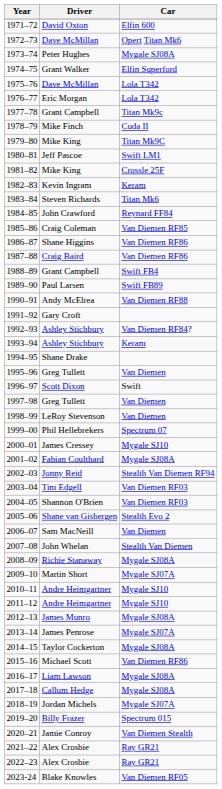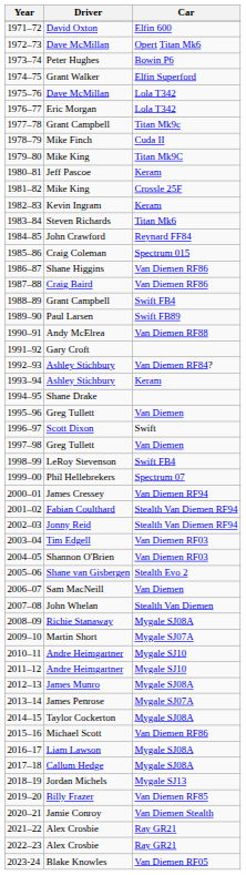 <table class="wikitable" style="font-size:87%;">
 <tr>
 <th>Year</th>
 <th>Driver</th>
 <th>Car</th>
 </tr>
 <tr>
 </tr>
 <tr>
 <td>1971–72</td>
 <td> <a href='#'>David Oxton</a></td>
 <td><a href='#'>Elfin 600</a></td>
 </tr>
 <tr>
 <td>1972–73</td>
 <td> <a href='#'>Dave McMillan</a></td>
 <td><a href='#'>Opert</a> <a href='#'>Titan Mk6</a></td>
 </tr>
 <tr>
 <td>1973–74</td>
 <td> Peter Hughes</td>
-<td><a href='#'>Mygale SJ08A</a></td>
+<td><a href='#'>Bowin P6</a></td>
 </tr>
 <tr>
 <td>1974–75</td>
 <td> Grant Walker</td>
 <td><a href='#'>Elfin Superford</a></td>
 </tr>
 <tr>
 <td>1975–76</td>
 <td> <a href='#'>Dave McMillan</a></td>
 <td><a href='#'>Lola T342</a></td>
 </tr>
 <tr>
 <td>1976–77</td>
 <td> Eric Morgan</td>
 <td><a href='#'>Lola T342</a></td>
 </tr>
 <tr>
 <td>1977–78</td>
 <td> Grant Campbell</td>
 <td><a href='#'>Titan Mk9c</a></td>
 </tr>
 <tr>
 <td>1978–79</td>
 <td> Mike Finch</td>
 <td><a href='#'>Cuda II</a></td>
 </tr>
 <tr>
 <td>1979–80</td>
 <td> Mike King</td>
 <td><a href='#'>Titan Mk9C</a></td>
 </tr>
 <tr>
 <td>1980–81</td>
 <td> Jeff Pascoe</td>
-<td><a href='#'>Swift LM1</a></td>
+<td><a href='#'>Keram</a></td>
 </tr>
 <tr>
 <td>1981–82</td>
 <td> Mike King</td>
 <td><a href='#'>Crossle 25F</a></td>
 </tr>
 <tr>
 <td>1982–83</td>
 <td> Kevin Ingram</td>
 <td><a href='#'>Keram</a></td>
 </tr>
 <tr>
 <td>1983–84</td>
 <td> Steven Richards</td>
 <td><a href='#'>Titan Mk6</a></td>
 </tr>
 <tr>
 <td>1984–85</td>
 <td> John Crawford</td>
 <td><a href='#'>Reynard FF84</a></td>
 </tr>
 <tr>
 <td>1985–86</td>
 <td> Craig Coleman</td>
-<td><a href='#'>Van Diemen RF85</a></td>
+<td><a href='#'>Spectrum 015</a></td>
 </tr>
 <tr>
 <td>1986–87</td>
 <td> Shane Higgins</td>
 <td><a href='#'>Van Diemen RF86</a></td>
 </tr>
 <tr>
 <td>1987–88</td>
 <td> <a href='#'>Craig Baird</a></td>
 <td><a href='#'>Van Diemen RF86</a></td>
 </tr>
 <tr>
 <td>1988–89</td>
 <td> Grant Campbell</td>
 <td><a href='#'>Swift FB4</a></td>
 </tr>
 <tr>
 <td>1989–90</td>
 <td> Paul Larsen</td>
 <td><a href='#'>Swift FB89</a></td>
 </tr>
 <tr>
 <td>1990–91</td>
 <td> Andy McElrea</td>
 <td><a href='#'>Van Diemen RF88</a></td>
 </tr>
 <tr>
 <td>1991–92</td>
 <td> Gary Croft</td>
 <td></td>
 </tr>
 <tr>
 <td>1992–93</td>
 <td> <a href='#'>Ashley Stichbury</a></td>
 <td><a href='#'>Van Diemen RF84</a>?</td>
 </tr>
 <tr>
 <td>1993–94</td>
 <td> <a href='#'>Ashley Stichbury</a></td>
 <td><a href='#'>Keram</a></td>
 </tr>
 <tr>
 <td>1994–95</td>
 <td> Shane Drake</td>
 <td></td>
 </tr>
 <tr>
 <td>1995–96</td>
 <td> Greg Tullett</td>
 <td><a href='#'>Van Diemen</a></td>
 </tr>
 <tr>
 <td>1996–97</td>
 <td> <a href='#'>Scott Dixon</a></td>
 <td>Swift</td>
 </tr>
 <tr>
 <td>1997–98</td>
 <td> Greg Tullett</td>
 <td><a href='#'>Van Diemen</a></td>
 </tr>
 <tr>
 <td>1998–99</td>
 <td> LeRoy Stevenson</td>
-<td><a href='#'>Van Diemen</a></td>
+<td><a href='#'>Swift FB4</a></td>
 </tr>
 <tr>
 <td>1999–00</td>
 <td> Phil Hellebrekers</td>
 <td><a href='#'>Spectrum 07</a></td>
 </tr>
 <tr>
 <td>2000–01</td>
 <td> James Cressey</td>
-<td><a href='#'>Mygale SJ10</a></td>
+<td><a href='#'>Van Diemen RF94</a></td>
 </tr>
 <tr>
 <td>2001–02</td>
 <td> <a href='#'>Fabian Coulthard</a></td>
-<td><a href='#'>Mygale SJ08A</a></td>
+<td><a href='#'>Stealth Van Diemen RF94</a></td>
 </tr>
 <tr>
 <td>2002–03</td>
 <td> <a href='#'>Jonny Reid</a></td>
 <td><a href='#'>Stealth Van Diemen RF94</a></td>
 </tr>
 <tr>
 <td>2003–04</td>
 <td> <a href='#'>Tim Edgell</a></td>
 <td><a href='#'>Van Diemen RF03</a></td>
 </tr>
 <tr>
 <td>2004–05</td>
 <td> Shannon O'Brien</td>
 <td><a href='#'>Van Diemen RF03</a></td>
 </tr>
 <tr>
 <td>2005–06</td>
 <td> <a href='#'>Shane van Gisbergen</a></td>
 <td><a href='#'>Stealth Evo 2</a></td>
 </tr>
 <tr>
 <td>2006–07</td>
 <td> Sam MacNeill</td>
 <td><a href='#'>Van Diemen</a></td>
 </tr>
 <tr>
 <td>2007–08</td>
 <td> John Whelan</td>
 <td><a href='#'>Stealth Van Diemen</a></td>
 </tr>
 <tr>
 <td>2008–09</td>
 <td> <a href='#'>Richie Stanaway</a></td>
 <td><a href='#'>Mygale SJ08A</a></td>
 </tr>
 <tr>
 <td>2009–10</td>
 <td> Martin Short</td>
 <td><a href='#'>Mygale SJ07A</a></td>
 </tr>
 <tr>
 <td>2010–11</td>
 <td> <a href='#'>Andre Heimgartner</a></td>
 <td><a href='#'>Mygale SJ10</a></td>
 </tr>
 <tr>
 <td>2011–12</td>
 <td> <a href='#'>Andre Heimgartner</a></td>
 <td><a href='#'>Mygale SJ10</a></td>
 </tr>
 <tr>
 <td>2012–13</td>
 <td> <a href='#'>James Munro</a></td>
 <td><a href='#'>Mygale SJ08A</a></td>
 </tr>
 <tr>
 <td>2013–14</td>
 <td> James Penrose</td>
 <td><a href='#'>Mygale SJ07A</a></td>
 </tr>
 <tr>
 <td>2014–15</td>
 <td> Taylor Cockerton</td>
 <td><a href='#'>Mygale SJ08A</a></td>
 </tr>
 <tr>
 <td>2015–16</td>
 <td> Michael Scott</td>
 <td><a href='#'>Van Diemen RF86</a></td>
 </tr>
 <tr>
 <td>2016–17</td>
 <td> <a href='#'>Liam Lawson</a></td>
 <td><a href='#'>Mygale SJ08A</a></td>
 </tr>
 <tr>
 <td>2017–18</td>
 <td> <a href='#'>Callum Hedge</a></td>
 <td><a href='#'>Mygale SJ08A</a></td>
 </tr>
 <tr>
 <td>2018–19</td>
 <td> Jordan Michels </td>
-<td><a href='#'>Mygale SJ07A</a></td>
+<td><a href='#'>Mygale SJ13</a></td>
 </tr>
 <tr>
 <td>2019–20</td>
 <td> <a href='#'>Billy Frazer</a></td>
-<td><a href='#'>Spectrum 015</a></td>
+<td><a href='#'>Van Diemen RF85</a></td>
 </tr>
 <tr>
 <td>2020–21</td>
 <td> Jamie Conroy</td>
 <td><a href='#'>Van Diemen Stealth</a></td>
 </tr>
 <tr>
 <td>2021–22</td>
 <td> Alex Crosbie</td>
 <td><a href='#'>Ray GR21</a></td>
 </tr>
 <tr>
 <td>2022–23</td>
 <td> Alex Crosbie</td>
 <td><a href='#'>Ray GR21</a></td>
 </tr>
 <tr>
 <td>2023-24</td>
 <td> Blake Knowles</td>
 <td><a href='#'>Van Diemen RF05</a></td>
 </tr>
 </table>
